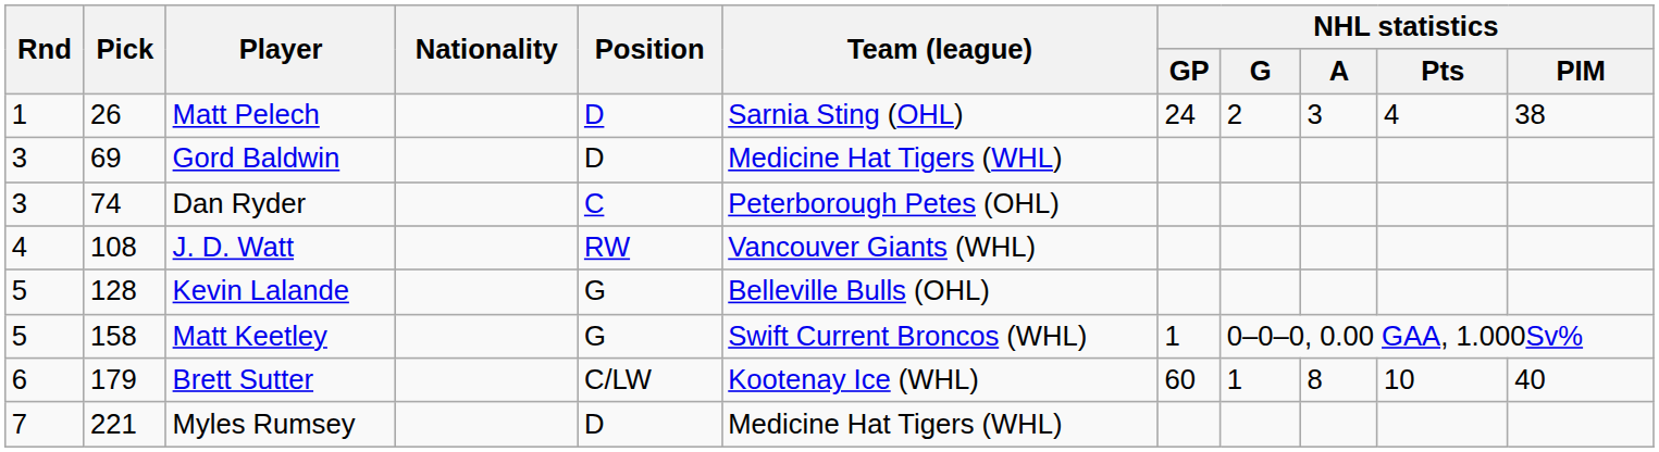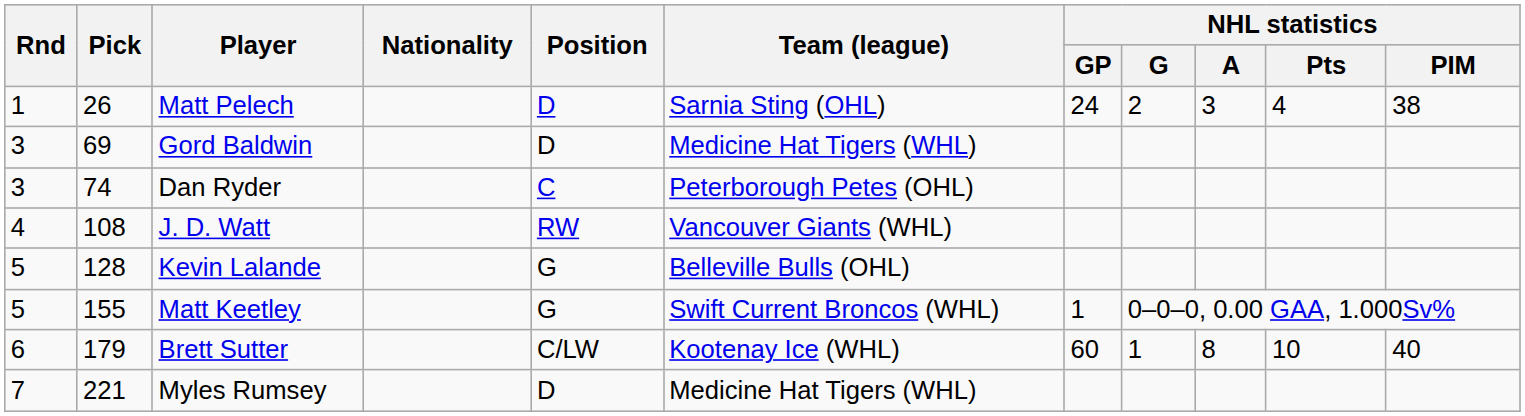 <table class="wikitable"  width="75%">
 <tr>
 <th rowspan="2">Rnd</th>
 <th rowspan="2">Pick</th>
 <th rowspan="2">Player</th>
 <th rowspan="2">Nationality</th>
 <th rowspan="2">Position</th>
 <th rowspan="2">Team (league)</th>
 <th colspan="5">NHL statistics</th>
 </tr>
 <tr>
 <th>GP</th>
 <th>G</th>
 <th>A</th>
 <th>Pts</th>
 <th>PIM</th>
 </tr>
 <tr>
 <td>1</td>
 <td>26</td>
 <td><a href='#'>Matt Pelech</a></td>
 <td></td>
 <td><a href='#'>D</a></td>
 <td><a href='#'>Sarnia Sting</a> (<a href='#'>OHL</a>)</td>
 <td>24</td>
 <td>2</td>
 <td>3</td>
 <td>4</td>
 <td>38</td>
 </tr>
 <tr>
 <td>3</td>
 <td>69</td>
 <td><a href='#'>Gord Baldwin</a></td>
 <td></td>
 <td>D</td>
 <td><a href='#'>Medicine Hat Tigers</a> (<a href='#'>WHL</a>)</td>
 <td></td>
 <td></td>
 <td></td>
 <td></td>
 <td></td>
 </tr>
 <tr>
 <td>3</td>
 <td>74</td>
 <td>Dan Ryder</td>
 <td></td>
 <td><a href='#'>C</a></td>
 <td><a href='#'>Peterborough Petes</a> (OHL)</td>
 <td></td>
 <td></td>
 <td></td>
 <td></td>
 <td></td>
 </tr>
 <tr>
 <td>4</td>
 <td>108</td>
 <td><a href='#'>J. D. Watt</a></td>
 <td></td>
 <td><a href='#'>RW</a></td>
 <td><a href='#'>Vancouver Giants</a> (WHL)</td>
 <td></td>
 <td></td>
 <td></td>
 <td></td>
 <td></td>
 </tr>
 <tr>
 <td>5</td>
 <td>128</td>
 <td><a href='#'>Kevin Lalande</a></td>
 <td></td>
 <td>G</td>
 <td><a href='#'>Belleville Bulls</a> (OHL)</td>
 <td></td>
 <td></td>
 <td></td>
 <td></td>
 <td></td>
 </tr>
 <tr>
 <td>5</td>
-<td>158</td>
+<td>155</td>
 <td><a href='#'>Matt Keetley</a></td>
 <td></td>
 <td>G</td>
 <td><a href='#'>Swift Current Broncos</a> (WHL)</td>
 <td>1</td>
 <td colspan=4>0–0–0, 0.00 <a href='#'>GAA</a>, 1.000<a href='#'>Sv%</a></td>
 </tr>
 <tr>
 <td>6</td>
 <td>179</td>
 <td><a href='#'>Brett Sutter</a></td>
 <td></td>
 <td>C/LW</td>
 <td><a href='#'>Kootenay Ice</a> (WHL)</td>
 <td>60</td>
 <td>1</td>
 <td>8</td>
 <td>10</td>
 <td>40</td>
 </tr>
 <tr>
 <td>7</td>
 <td>221</td>
 <td>Myles Rumsey</td>
 <td></td>
 <td>D</td>
 <td>Medicine Hat Tigers (WHL)</td>
 <td></td>
 <td></td>
 <td></td>
 <td></td>
 <td></td>
 </tr>
 </table>
